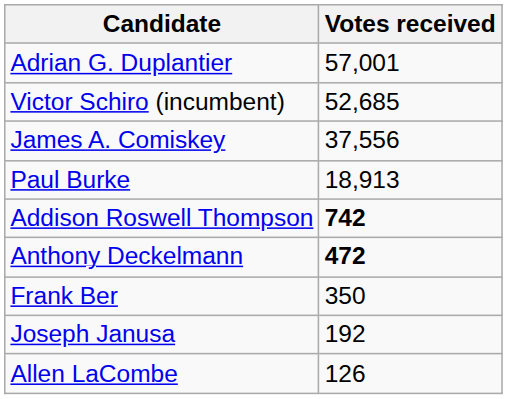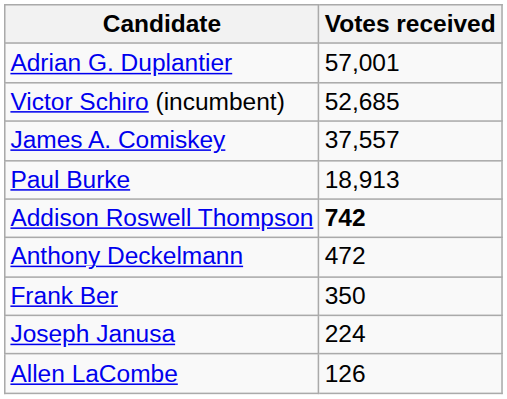 <table class="wikitable">
 <tr>
 <th>Candidate</th>
 <th>Votes received</th>
 </tr>
 <tr>
 <td><a href='#'>Adrian G. Duplantier</a></td>
 <td>57,001</td>
 </tr>
 <tr>
 <td><a href='#'>Victor Schiro</a> (incumbent)</td>
 <td>52,685</td>
 </tr>
 <tr>
 <td><a href='#'>James A. Comiskey</a></td>
-<td>37,556</td>
+<td>37,557</td>
 </tr>
 <tr>
 <td><a href='#'>Paul Burke</a></td>
 <td>18,913</td>
 </tr>
 <tr>
 <td><a href='#'>Addison Roswell Thompson</a></td>
 <td><strong>742</strong></td>
 </tr>
 <tr>
 <td><a href='#'>Anthony Deckelmann</a></td>
-<td><strong>472</strong></td>
+<td>472</td>
 </tr>
 <tr>
 <td><a href='#'>Frank Ber</a></td>
 <td>350</td>
 </tr>
 <tr>
 <td><a href='#'>Joseph Janusa</a></td>
-<td>192</td>
+<td>224</td>
 </tr>
 <tr>
 <td><a href='#'>Allen LaCombe</a></td>
 <td>126</td>
 </tr>
 </table>
